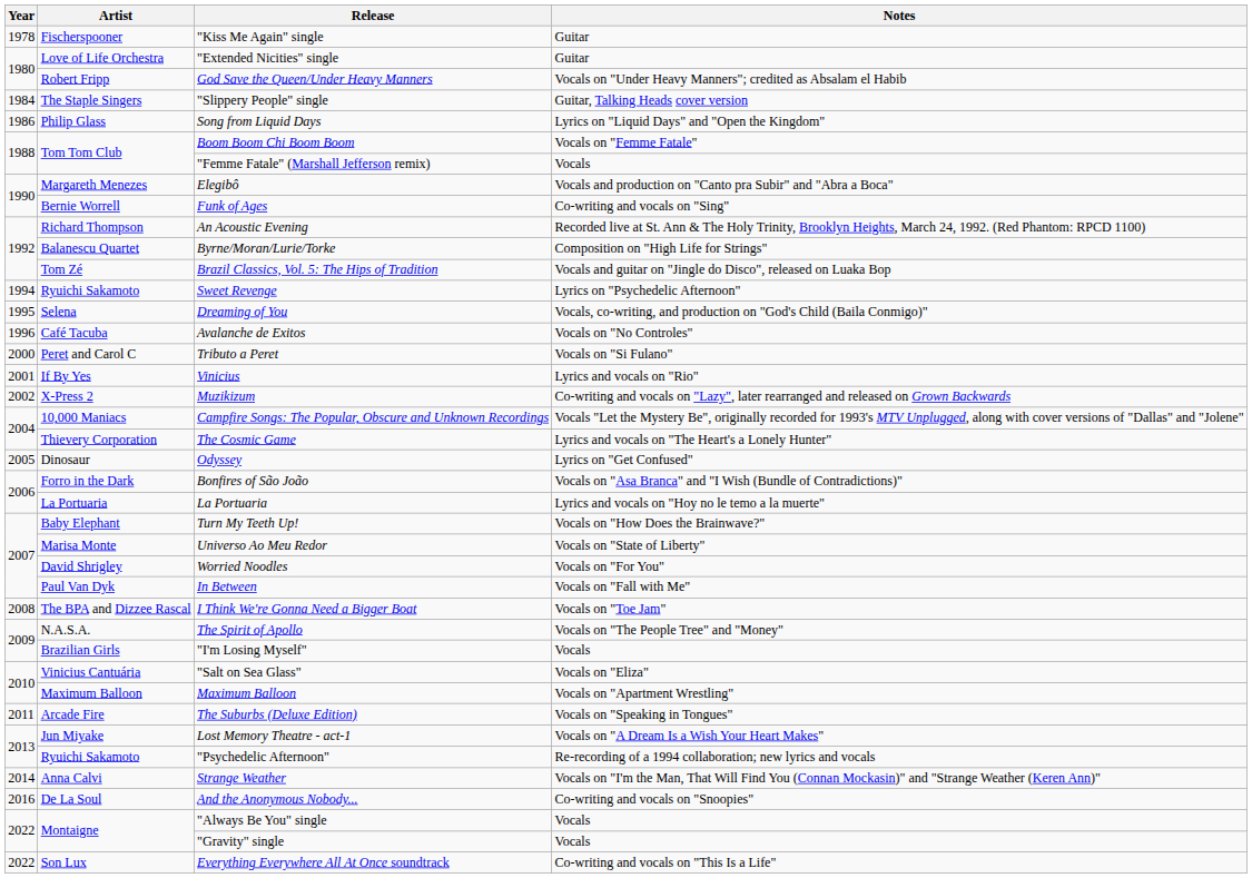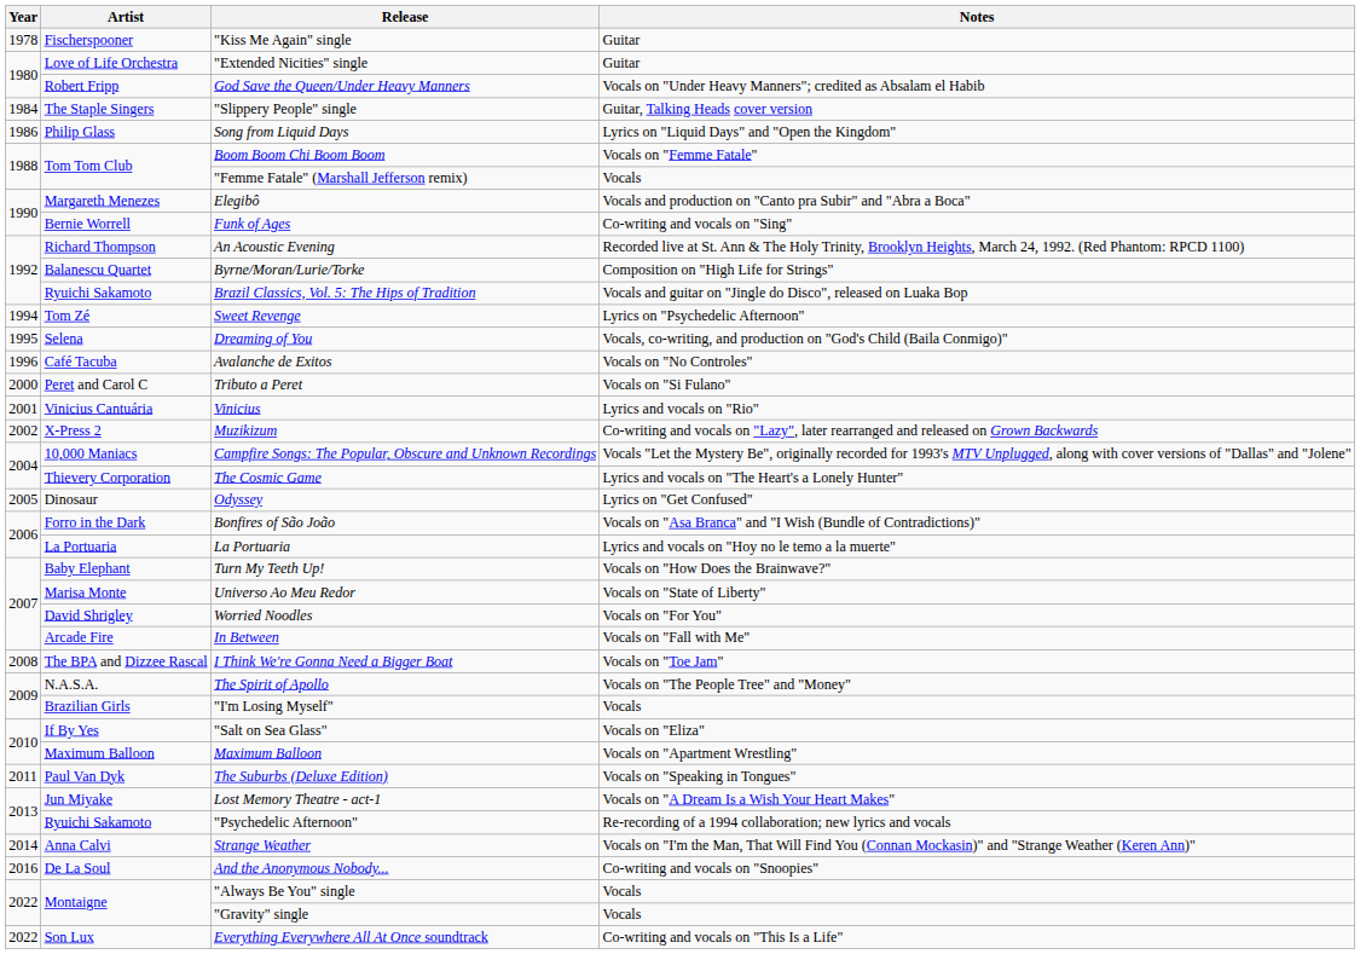 <table class="wikitable">
 <tr>
 <th>Year</th>
 <th>Artist</th>
 <th>Release</th>
 <th>Notes</th>
 </tr>
 <tr>
 <td>1978</td>
 <td><a href='#'>Fischerspooner</a></td>
 <td>"Kiss Me Again" single</td>
 <td>Guitar</td>
 </tr>
 <tr>
 <td rowspan="2">1980</td>
 <td><a href='#'>Love of Life Orchestra</a></td>
 <td>"Extended Nicities" single</td>
 <td>Guitar</td>
 </tr>
 <tr>
 <td><a href='#'>Robert Fripp</a></td>
 <td><em><a href='#'>God Save the Queen/Under Heavy Manners</a></em></td>
 <td>Vocals on "Under Heavy Manners"; credited as Absalam el Habib</td>
 </tr>
 <tr>
 <td>1984</td>
 <td><a href='#'>The Staple Singers</a></td>
 <td>"Slippery People" single</td>
 <td>Guitar, <a href='#'>Talking Heads</a> <a href='#'>cover version</a></td>
 </tr>
 <tr>
 <td>1986</td>
 <td><a href='#'>Philip Glass</a></td>
 <td><em>Song from Liquid Days</em></td>
 <td>Lyrics on "Liquid Days" and "Open the Kingdom"</td>
 </tr>
 <tr>
 <td rowspan="2">1988</td>
 <td rowspan="2"><a href='#'>Tom Tom Club</a></td>
 <td><em><a href='#'>Boom Boom Chi Boom Boom</a></em></td>
 <td>Vocals on "<a href='#'>Femme Fatale</a>"</td>
 </tr>
 <tr>
 <td>"Femme Fatale" (<a href='#'>Marshall Jefferson</a> remix)</td>
 <td>Vocals</td>
 </tr>
 <tr>
 <td rowspan="2">1990</td>
 <td><a href='#'>Margareth Menezes</a></td>
 <td><em>Elegibô</em></td>
 <td>Vocals and production on "Canto pra Subir" and "Abra a Boca"</td>
 </tr>
 <tr>
 <td><a href='#'>Bernie Worrell</a></td>
 <td><em><a href='#'>Funk of Ages</a></em></td>
 <td>Co-writing and vocals on "Sing"</td>
 </tr>
 <tr>
 <td rowspan="3">1992</td>
 <td><a href='#'>Richard Thompson</a></td>
 <td><em>An Acoustic Evening</em></td>
 <td>Recorded live at St. Ann & The Holy Trinity, <a href='#'>Brooklyn Heights</a>, March 24, 1992. (Red Phantom: RPCD 1100)</td>
 </tr>
 <tr>
 <td><a href='#'>Balanescu Quartet</a></td>
 <td><em>Byrne/Moran/Lurie/Torke</em></td>
 <td>Composition on "High Life for Strings"</td>
 </tr>
 <tr>
-<td><a href='#'>Tom Zé</a></td>
+<td><a href='#'>Ryuichi Sakamoto</a></td>
 <td><em><a href='#'>Brazil Classics, Vol. 5: The Hips of Tradition</a></em></td>
 <td>Vocals and guitar on "Jingle do Disco", released on Luaka Bop</td>
 </tr>
 <tr>
 <td>1994</td>
-<td><a href='#'>Ryuichi Sakamoto</a></td>
+<td><a href='#'>Tom Zé</a></td>
 <td><em><a href='#'>Sweet Revenge</a></em></td>
 <td>Lyrics on "Psychedelic Afternoon"</td>
 </tr>
 <tr>
 <td>1995</td>
 <td><a href='#'>Selena</a></td>
 <td><em><a href='#'>Dreaming of You</a></em></td>
 <td>Vocals, co-writing, and production on "God's Child (Baila Conmigo)"</td>
 </tr>
 <tr>
 <td>1996</td>
 <td><a href='#'>Café Tacuba</a></td>
 <td><em>Avalanche de Exitos</em></td>
 <td>Vocals on "No Controles"</td>
 </tr>
 <tr>
 <td>2000</td>
 <td><a href='#'>Peret</a> and Carol C</td>
 <td><em>Tributo a Peret</em></td>
 <td>Vocals on "Si Fulano"</td>
 </tr>
 <tr>
 <td>2001</td>
-<td><a href='#'>If By Yes</a></td>
+<td><a href='#'>Vinicius Cantuária</a></td>
 <td><em><a href='#'>Vinicius</a></em></td>
 <td>Lyrics and vocals on "Rio"</td>
 </tr>
 <tr>
 <td>2002</td>
 <td><a href='#'>X-Press 2</a></td>
 <td><em><a href='#'>Muzikizum</a></em></td>
 <td>Co-writing and vocals on <a href='#'>"Lazy"</a>, later rearranged and released on <em><a href='#'>Grown Backwards</a></em></td>
 </tr>
 <tr>
 <td rowspan="2">2004</td>
 <td><a href='#'>10,000 Maniacs</a></td>
 <td><em><a href='#'>Campfire Songs: The Popular, Obscure and Unknown Recordings</a></em></td>
 <td>Vocals "Let the Mystery Be", originally recorded for 1993's <em><a href='#'>MTV Unplugged</a></em>, along with cover versions of "Dallas" and "Jolene"</td>
 </tr>
 <tr>
 <td><a href='#'>Thievery Corporation</a></td>
 <td><em><a href='#'>The Cosmic Game</a></em></td>
 <td>Lyrics and vocals on "The Heart's a Lonely Hunter"</td>
 </tr>
 <tr>
 <td>2005</td>
 <td>Dinosaur</td>
 <td><em><a href='#'>Odyssey</a></em></td>
 <td>Lyrics on "Get Confused"</td>
 </tr>
 <tr>
 <td rowspan="2">2006</td>
 <td><a href='#'>Forro in the Dark</a></td>
 <td><em>Bonfires of São João</em></td>
 <td>Vocals on "<a href='#'>Asa Branca</a>" and "I Wish (Bundle of Contradictions)"</td>
 </tr>
 <tr>
 <td><a href='#'>La Portuaria</a></td>
 <td><em>La Portuaria</em></td>
 <td>Lyrics and vocals on "Hoy no le temo a la muerte"</td>
 </tr>
 <tr>
 <td rowspan="4">2007</td>
 <td><a href='#'>Baby Elephant</a></td>
 <td><em>Turn My Teeth Up!</em></td>
 <td>Vocals on "How Does the Brainwave?"</td>
 </tr>
 <tr>
 <td><a href='#'>Marisa Monte</a></td>
 <td><em>Universo Ao Meu Redor</em></td>
 <td>Vocals on "State of Liberty"</td>
 </tr>
 <tr>
 <td><a href='#'>David Shrigley</a></td>
 <td><em>Worried Noodles</em></td>
 <td>Vocals on "For You"</td>
 </tr>
 <tr>
-<td><a href='#'>Paul Van Dyk</a></td>
+<td><a href='#'>Arcade Fire</a></td>
 <td><em><a href='#'>In Between</a></em></td>
 <td>Vocals on "Fall with Me"</td>
 </tr>
 <tr>
 <td>2008</td>
 <td><a href='#'>The BPA</a> and <a href='#'>Dizzee Rascal</a></td>
 <td><em><a href='#'>I Think We're Gonna Need a Bigger Boat</a></em></td>
 <td>Vocals on "<a href='#'>Toe Jam</a>"</td>
 </tr>
 <tr>
 <td rowspan="2">2009</td>
 <td>N.A.S.A.</td>
 <td><em><a href='#'>The Spirit of Apollo</a></em></td>
 <td>Vocals on "The People Tree" and "Money"</td>
 </tr>
 <tr>
 <td><a href='#'>Brazilian Girls</a></td>
 <td>"I'm Losing Myself"</td>
 <td>Vocals</td>
 </tr>
 <tr>
 <td rowspan="2">2010</td>
-<td><a href='#'>Vinicius Cantuária</a></td>
+<td><a href='#'>If By Yes</a></td>
 <td>"Salt on Sea Glass"</td>
 <td>Vocals on "Eliza"</td>
 </tr>
 <tr>
 <td><a href='#'>Maximum Balloon</a></td>
 <td><em><a href='#'>Maximum Balloon</a></em></td>
 <td>Vocals on "Apartment Wrestling"</td>
 </tr>
 <tr>
 <td>2011</td>
-<td><a href='#'>Arcade Fire</a></td>
+<td><a href='#'>Paul Van Dyk</a></td>
 <td><em><a href='#'>The Suburbs (Deluxe Edition)</a></em></td>
 <td>Vocals on "Speaking in Tongues"</td>
 </tr>
 <tr>
 <td rowspan="2">2013</td>
 <td><a href='#'>Jun Miyake</a></td>
 <td><em>Lost Memory Theatre - act-1</em></td>
 <td>Vocals on "<a href='#'>A Dream Is a Wish Your Heart Makes</a>"</td>
 </tr>
 <tr>
 <td><a href='#'>Ryuichi Sakamoto</a></td>
 <td>"Psychedelic Afternoon"</td>
 <td>Re-recording of a 1994 collaboration; new lyrics and vocals</td>
 </tr>
 <tr>
 <td>2014</td>
 <td><a href='#'>Anna Calvi</a></td>
 <td><em><a href='#'>Strange Weather</a></em></td>
 <td>Vocals on "I'm the Man, That Will Find You (<a href='#'>Connan Mockasin</a>)" and "Strange Weather (<a href='#'>Keren Ann</a>)"</td>
 </tr>
 <tr>
 <td>2016</td>
 <td><a href='#'>De La Soul</a></td>
 <td><em><a href='#'>And the Anonymous Nobody...</a></em></td>
 <td>Co-writing and vocals on "Snoopies"</td>
 </tr>
 <tr>
 <td rowspan="2">2022</td>
 <td rowspan="2"><a href='#'>Montaigne</a></td>
 <td>"Always Be You" single</td>
 <td>Vocals</td>
 </tr>
 <tr>
 <td>"Gravity" single</td>
 <td>Vocals</td>
 </tr>
 <tr>
 <td>2022</td>
 <td><a href='#'>Son Lux</a></td>
 <td><a href='#'><em>Everything Everywhere All At Once</em> soundtrack</a></td>
 <td>Co-writing and vocals on "This Is a Life"</td>
 </tr>
 </table>
